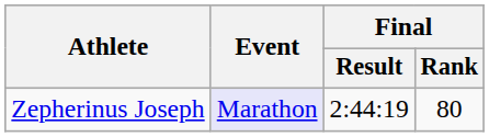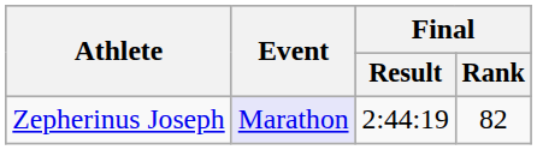 <table class="wikitable" style="font-size:90%">
 <tr>
 <th rowspan="2">Athlete</th>
 <th rowspan="2">Event</th>
 <th colspan="2">Final</th>
 </tr>
 <tr style="font-size:95%">
 <th>Result</th>
 <th>Rank</th>
 </tr>
 <tr align=center>
 <td align=left><a href='#'>Zepherinus Joseph</a></td>
 <td align=left style="background: lavender;"><a href='#'>Marathon</a></td>
 <td>2:44:19</td>
-<td>80</td>
+<td>82</td>
 </tr>
 </table>
